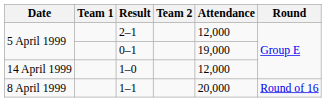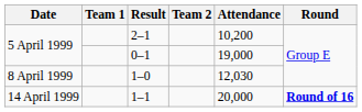 <table class="wikitable" style="text-align: left;">
 <tr>
 <th>Date</th>
 <th>Team 1</th>
 <th>Result</th>
 <th>Team 2</th>
 <th>Attendance</th>
 <th>Round</th>
 </tr>
 <tr>
 <td rowspan=2>5 April 1999</td>
 <td></td>
 <td>2–1</td>
 <td></td>
-<td>12,000</td>
+<td>10,200</td>
 <td rowspan=3><a href='#'>Group E</a></td>
 </tr>
 <tr>
 <td></td>
 <td>0–1</td>
 <td></td>
 <td>19,000</td>
 </tr>
 <tr>
-<td>14 April 1999</td>
+<td>8 April 1999</td>
 <td></td>
 <td>1–0</td>
 <td></td>
-<td>12,000</td>
+<td>12,030</td>
 </tr>
 <tr>
-<td>8 April 1999</td>
+<td>14 April 1999</td>
 <td></td>
 <td>1–1  </td>
 <td></td>
 <td>20,000</td>
-<td><a href='#'>Round of 16</a></td>
+<td><strong><a href='#'>Round of 16</a></strong></td>
 </tr>
 </table>
